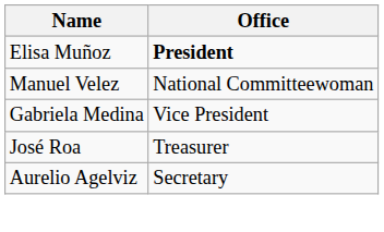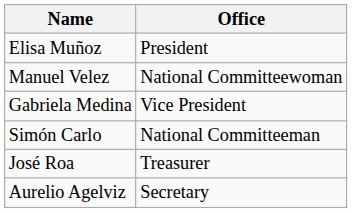 <table class="wikitable">
 <tr>
 <th>Name</th>
 <th>Office</th>
 </tr>
 <tr>
 <td>Elisa Muñoz</td>
-<td><strong>President</strong></td>
+<td>President</td>
 </tr>
 <tr>
 <td>Manuel Velez</td>
 <td>National Committeewoman</td>
 </tr>
 <tr>
 <td>Gabriela Medina</td>
 <td>Vice President</td>
 </tr>
 <tr>
+<td>Simón Carlo</td>
+<td>National Committeeman</td>
+</tr>
+<tr>
 <td>José Roa</td>
 <td>Treasurer</td>
 </tr>
 <tr>
 <td>Aurelio Agelviz</td>
 <td>Secretary</td>
 </tr>
 </table>
